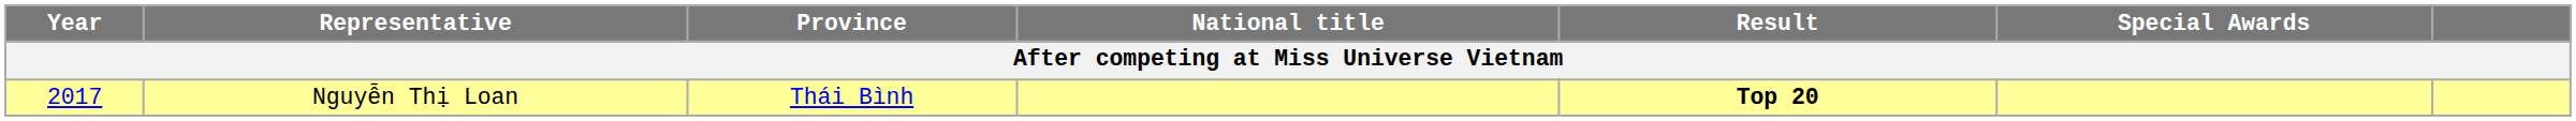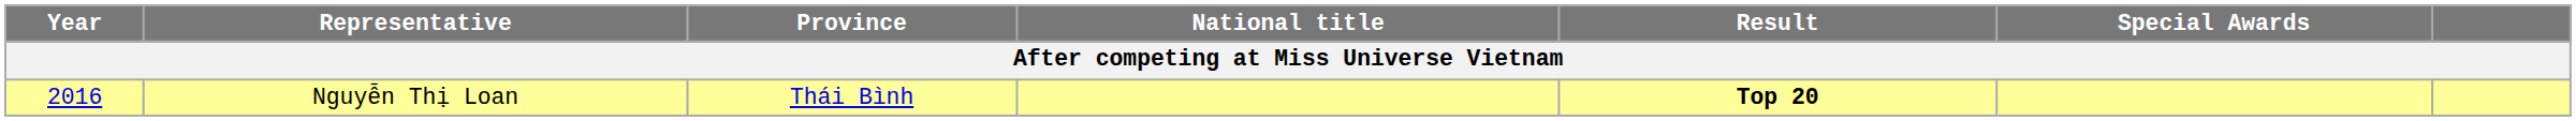 <table class="wikitable sortable" style="font-size: 83%; text-align:center">
 <tr bgcolor="#787878" colspan=10 align="center">
 <th width="60" style="background-color:#787878;color:#FFFFFF;"><span><strong>Year</strong></span></th>
 <th width="250" style="background-color:#787878;color:#FFFFFF;"><span><strong>Representative</strong></span></th>
 <th width="150" style="background-color:#787878;color:#FFFFFF;"><span><strong>Province</strong></span></th>
 <th width="250" style="background-color:#787878;color:#FFFFFF;"><span><strong>National title</strong></span></th>
 <th width="200" style="background-color:#787878;color:#FFFFFF;"><span><strong>Result</strong></span></th>
 <th width="200" style="background-color:#787878;color:#FFFFFF;"><span><strong>Special Awards</strong></span></th>
 <th width="60" style="background-color:#787878;color:#FFFFFF;"><span><strong></strong></span></th>
 </tr>
 <tr>
 <th colspan="7">After competing at Miss Universe Vietnam</th>
 </tr>
 <tr style="background-color:#FFFF99;">
-<td><a href='#'>2017</a></td>
+<td><a href='#'>2016</a></td>
 <td>Nguyễn Thị Loan</td>
 <td><a href='#'>Thái Bình</a></td>
 <td></td>
 <td><strong>Top 20</strong></td>
 <td></td>
 <td></td>
 </tr>
 </table>
